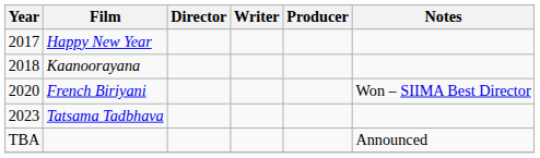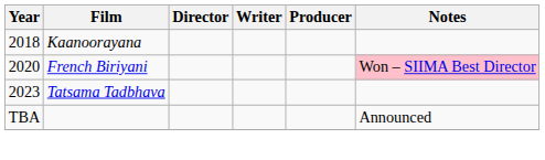 <table class="wikitable sortable">
 <tr>
 <th>Year</th>
 <th>Film</th>
 <th>Director</th>
 <th>Writer</th>
 <th>Producer</th>
 <th>Notes</th>
-</tr>
-<tr>
-<td>2017</td>
-<td><em><a href='#'>Happy New Year</a></em></td>
-<td></td>
-<td></td>
-<td></td>
-<td></td>
 </tr>
 <tr>
 <td>2018</td>
 <td><em>Kaanoorayana</em></td>
 <td></td>
 <td></td>
 <td></td>
 <td></td>
 </tr>
 <tr>
 <td>2020</td>
 <td><em><a href='#'>French Biriyani</a></em></td>
 <td></td>
 <td></td>
 <td></td>
-<td>Won – <a href='#'>SIIMA Best Director</a></td>
+<td style="background: pink;">Won – <a href='#'>SIIMA Best Director</a></td>
 </tr>
 <tr>
 <td>2023</td>
 <td><em><a href='#'>Tatsama Tadbhava</a></em></td>
 <td></td>
 <td></td>
 <td></td>
 <td></td>
 </tr>
 <tr>
 <td>TBA</td>
 <td><em></em></td>
 <td></td>
 <td></td>
 <td></td>
 <td>Announced</td>
 </tr>
 <tr>
 </tr>
 </table>
